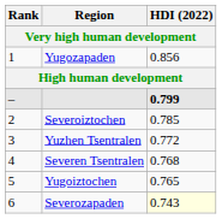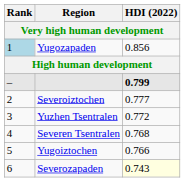 <table class="wikitable sortable">
 <tr>
 <th>Rank</th>
 <th>Region</th>
 <th>HDI (2022)</th>
 </tr>
 <tr>
 <th colspan="3" style="color:#090;">Very high human development</th>
 </tr>
 <tr>
-<td>1</td>
+<td style="background: lightblue;">1</td>
 <td><a href='#'>Yugozapaden</a></td>
 <td>0.856</td>
 </tr>
 <tr>
 <th colspan="3" style="color:#090;">High human development</th>
 </tr>
 <tr style="background:#e6e6e6">
 <td>–</td>
 <td><strong></strong></td>
 <td><strong>0.799</strong></td>
 </tr>
 <tr>
 <td>2</td>
 <td><a href='#'>Severoiztochen</a></td>
-<td>0.785</td>
+<td>0.777</td>
 </tr>
 <tr>
 <td>3</td>
 <td><a href='#'>Yuzhen Tsentralen</a></td>
 <td>0.772</td>
 </tr>
 <tr>
 <td>4</td>
 <td><a href='#'>Severen Tsentralen</a></td>
 <td>0.768</td>
 </tr>
 <tr>
 <td>5</td>
 <td><a href='#'>Yugoiztochen</a></td>
-<td>0.765</td>
+<td>0.766</td>
 </tr>
 <tr>
 <td>6</td>
 <td><a href='#'>Severozapaden</a></td>
 <td style="background: lightyellow;">0.743</td>
 </tr>
 </table>
